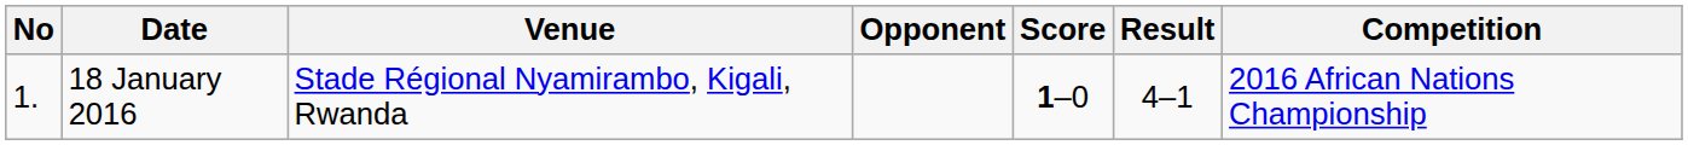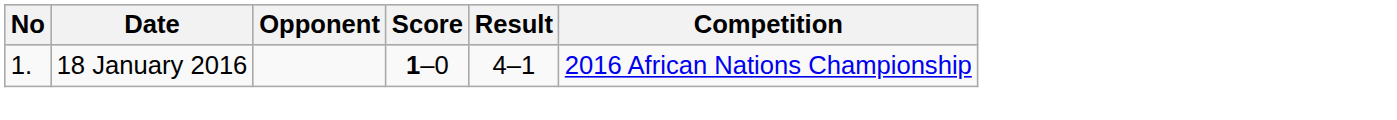 <table class="wikitable" style="font-size:100%;">
 <tr>
 <th>No</th>
 <th>Date</th>
-<th>Venue</th>
 <th>Opponent</th>
 <th>Score</th>
 <th>Result</th>
 <th>Competition</th>
 </tr>
 <tr>
 <td>1.</td>
 <td>18 January 2016</td>
-<td><a href='#'>Stade Régional Nyamirambo</a>, <a href='#'>Kigali</a>, Rwanda</td>
 <td></td>
 <td align=center><strong>1</strong>–0</td>
 <td align=center>4–1</td>
 <td><a href='#'>2016 African Nations Championship</a></td>
 </tr>
 </table>
